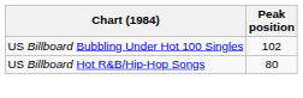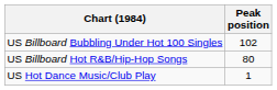 <table class="wikitable sortable plainrowheaders">
 <tr>
 <th>Chart (1984)</th>
 <th>Peak<br>position</th>
 </tr>
 <tr>
 <td>US <em>Billboard</em> <a href='#'>Bubbling Under Hot 100 Singles</a></td>
 <td align="center">102</td>
 </tr>
 <tr>
 <td align="left">US <em>Billboard</em> <a href='#'>Hot R&B/Hip-Hop Songs</a></td>
 <td style="text-align:center;">80</td>
 </tr>
+<tr>
+<td>US <a href='#'>Hot Dance Music/Club Play</a></td>
+<td style="text-align:center;">1</td>
+</tr>
 </table>
